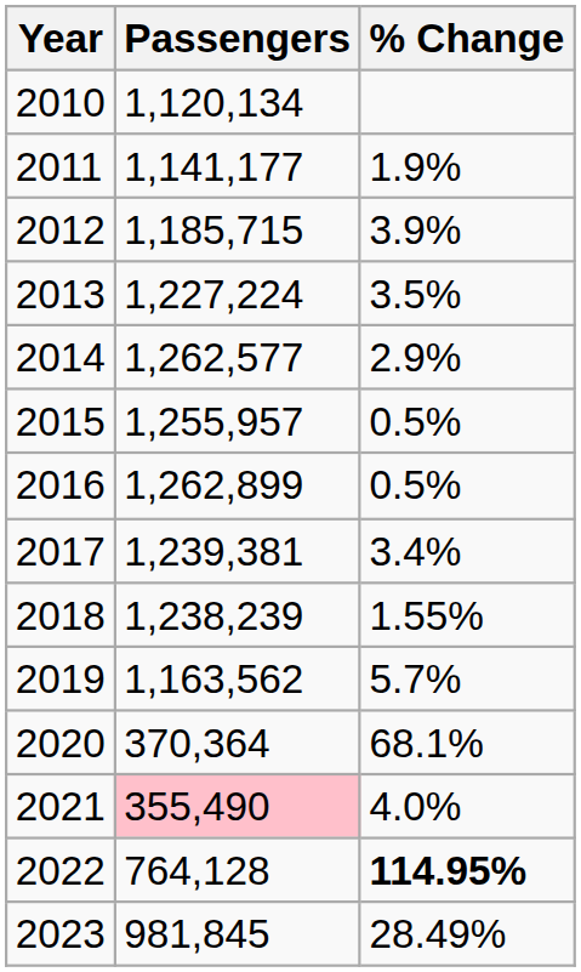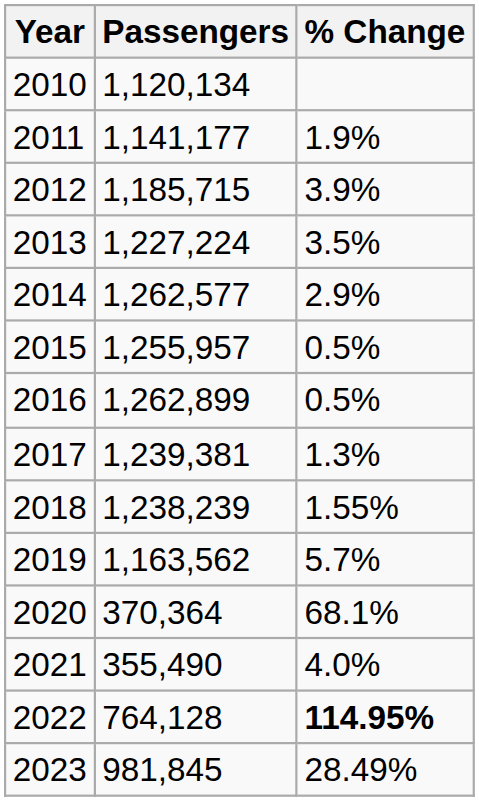 <table class="wikitable" style="font-size: 95%">
 <tr>
 <th>Year</th>
 <th>Passengers</th>
 <th>% Change</th>
 </tr>
 <tr>
 <td>2010</td>
 <td>1,120,134</td>
 <td></td>
 </tr>
 <tr>
 <td>2011</td>
 <td>1,141,177</td>
 <td> 1.9%</td>
 </tr>
 <tr>
 <td>2012</td>
 <td>1,185,715</td>
 <td> 3.9%</td>
 </tr>
 <tr>
 <td>2013</td>
 <td>1,227,224</td>
 <td> 3.5%</td>
 </tr>
 <tr>
 <td>2014</td>
 <td>1,262,577</td>
 <td> 2.9%</td>
 </tr>
 <tr>
 <td>2015</td>
 <td>1,255,957</td>
 <td> 0.5%</td>
 </tr>
 <tr>
 <td>2016</td>
 <td>1,262,899</td>
 <td> 0.5%</td>
 </tr>
 <tr>
 <td>2017</td>
 <td>1,239,381</td>
-<td> 3.4%</td>
+<td> 1.3%</td>
 </tr>
 <tr>
 <td>2018</td>
 <td>1,238,239</td>
 <td> 1.55%</td>
 </tr>
 <tr>
 <td>2019</td>
 <td>1,163,562</td>
 <td> 5.7%</td>
 </tr>
 <tr>
 <td>2020</td>
 <td>370,364</td>
 <td> 68.1%</td>
 </tr>
 <tr>
 <td>2021</td>
-<td style="background: pink;">355,490</td>
+<td>355,490</td>
 <td> 4.0%</td>
 </tr>
 <tr>
 <td>2022</td>
 <td>764,128</td>
 <td><strong> 114.95%</strong></td>
 </tr>
 <tr>
 <td>2023</td>
 <td>981,845</td>
 <td> 28.49%</td>
 </tr>
 </table>
